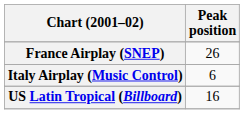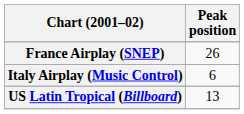 <table class="wikitable sortable plainrowheaders">
 <tr>
 <th>Chart (2001–02)</th>
 <th>Peak<br>position</th>
 </tr>
 <tr>
 </tr>
 <tr>
 <th scope="row">France Airplay (<a href='#'>SNEP</a>)</th>
 <td style="text-align:center;">26</td>
 </tr>
 <tr>
 </tr>
 <tr>
 <th scope="row">Italy Airplay (<a href='#'>Music Control</a>)</th>
 <td style="text-align:center;">6</td>
 </tr>
 <tr>
 </tr>
 <tr>
 </tr>
 <tr>
 </tr>
 <tr>
 </tr>
 <tr>
 <th scope="row">US <a href='#'>Latin Tropical</a> (<em><a href='#'>Billboard</a></em>)</th>
-<td style="text-align:center;">16</td>
+<td style="text-align:center;">13</td>
 </tr>
 <tr>
 </tr>
 </table>
